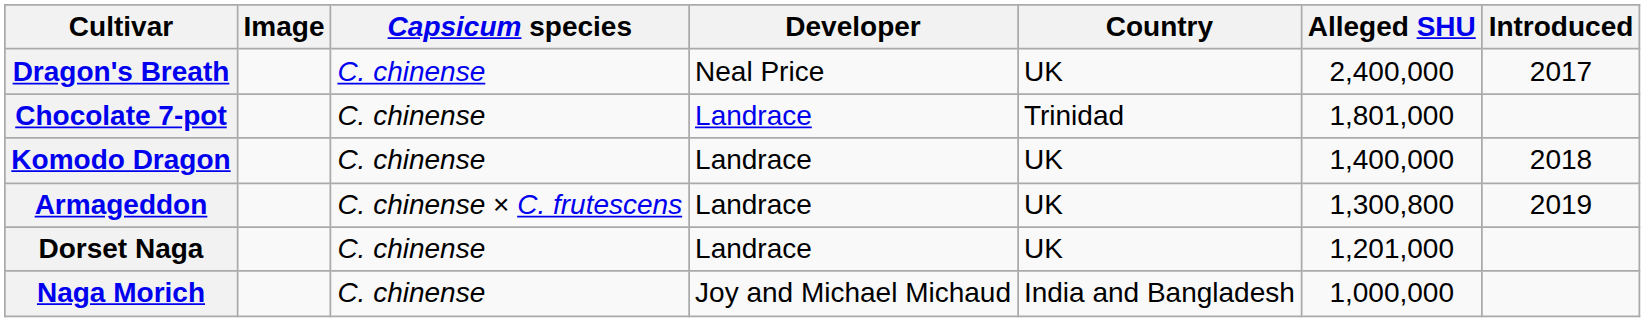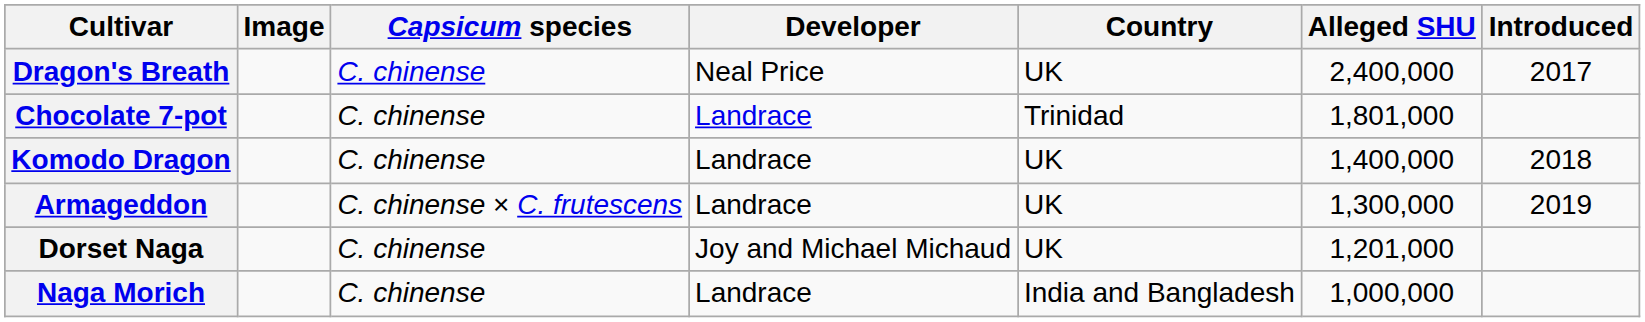 <table class="wikitable sortable plainrowheaders">
 <tr>
 <th scope=col>Cultivar</th>
 <th scope=col class="unsortable">Image</th>
 <th scope=col><em><a href='#'>Capsicum</a></em> species</th>
 <th scope=col class="unsortable">Developer</th>
 <th scope=col>Country</th>
 <th scope=col>Alleged <a href='#'>SHU</a></th>
 <th scope=col>Introduced</th>
 </tr>
 <tr>
 <th scope=row><a href='#'>Dragon's Breath</a></th>
 <td></td>
 <td><em><a href='#'>C. chinense</a></em></td>
 <td>Neal Price</td>
 <td>UK</td>
 <td align="center">2,400,000</td>
 <td align="center">2017</td>
 </tr>
 <tr>
 <th scope=row><a href='#'>Chocolate 7-pot</a></th>
 <td></td>
 <td><em>C. chinense</em></td>
 <td><a href='#'>Landrace</a></td>
 <td>Trinidad</td>
 <td align="center">1,801,000</td>
 <td align="center"></td>
 </tr>
 <tr>
 <th scope=row><a href='#'>Komodo Dragon</a></th>
 <td></td>
 <td><em>C. chinense</em></td>
 <td>Landrace</td>
 <td>UK</td>
 <td align="center">1,400,000</td>
 <td align="center">2018</td>
 </tr>
 <tr>
 <th scope=row><a href='#'>Armageddon</a></th>
 <td></td>
 <td><em>C. chinense</em> × <em><a href='#'>C. frutescens</a></em></td>
 <td>Landrace</td>
 <td>UK</td>
-<td align="center">1,300,800</td>
+<td align="center">1,300,000</td>
 <td align="center">2019</td>
 </tr>
 <tr>
 <th scope=row>Dorset Naga<br></th>
 <td></td>
 <td><em>C. chinense</em></td>
-<td>Landrace</td>
+<td>Joy and Michael Michaud</td>
 <td>UK</td>
 <td align="center">1,201,000</td>
 <td align="center"></td>
 </tr>
 <tr>
 <th scope=row><a href='#'>Naga Morich</a></th>
 <td></td>
 <td><em>C. chinense</em></td>
-<td>Joy and Michael Michaud</td>
+<td>Landrace</td>
 <td>India and Bangladesh</td>
 <td align="center">1,000,000</td>
 <td align="center"></td>
 </tr>
 </table>
